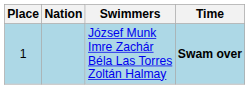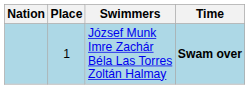 <table class=wikitable>
 <tr>
+<th>Nation</th>
 <th>Place</th>
-<th>Nation</th>
 <th>Swimmers</th>
 <th>Time</th>
 </tr>
 <tr bgcolor=lightblue>
+<td></td>
 <td align=center>1</td>
-<td></td>
 <td><a href='#'>József Munk</a> <br> <a href='#'>Imre Zachár</a> <br> <a href='#'>Béla Las Torres</a> <br> <a href='#'>Zoltán Halmay</a></td>
 <td align=center><strong>Swam over</strong></td>
 </tr>
 </table>
